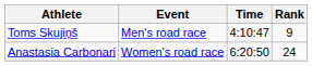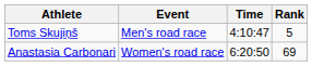 <table class=wikitable style=font-size:95%;text-align:center>
 <tr>
 <th>Athlete</th>
 <th>Event</th>
 <th>Time</th>
 <th>Rank</th>
 </tr>
 <tr align=center>
 <td align="left"><a href='#'>Toms Skujiņš</a></td>
 <td align=left><a href='#'>Men's road race</a></td>
 <td>4:10:47</td>
-<td>9</td>
+<td>5</td>
 </tr>
 <tr align=center>
 <td align=left><a href='#'>Anastasia Carbonari</a></td>
 <td align=left><a href='#'>Women's road race</a></td>
 <td>6:20:50</td>
-<td>24</td>
+<td>69</td>
 </tr>
 </table>
